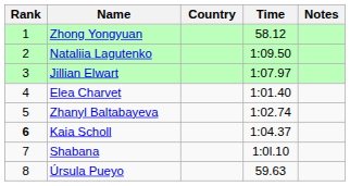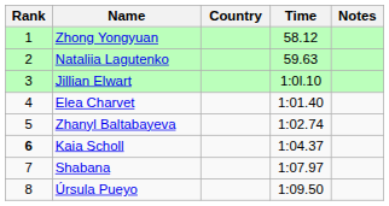 <table class="wikitable" style="text-align:center;width: 50%">
 <tr>
 <th>Rank</th>
 <th>Name</th>
 <th>Country</th>
 <th>Time</th>
 <th>Notes</th>
 </tr>
 <tr bgcolor=bbffbb>
 <td>1</td>
 <td align="left"><a href='#'>Zhong Yongyuan</a></td>
 <td align="left"></td>
 <td>58.12</td>
 <td></td>
 </tr>
 <tr bgcolor=bbffbb>
 <td>2</td>
 <td align="left"><a href='#'>Nataliia Lagutenko</a></td>
 <td align="left"></td>
-<td>1:09.50</td>
+<td>59.63</td>
 <td></td>
 </tr>
 <tr bgcolor=bbffbb>
 <td>3</td>
 <td align="left"><a href='#'>Jillian Elwart</a></td>
 <td align="left"></td>
-<td>1:07.97</td>
+<td>1:0l.10</td>
 <td></td>
 </tr>
 <tr>
 <td>4</td>
 <td align="left"><a href='#'>Elea Charvet</a></td>
 <td align="left"></td>
 <td>1:01.40</td>
 <td></td>
 </tr>
 <tr>
 <td>5</td>
 <td align="left"><a href='#'>Zhanyl Baltabayeva</a></td>
 <td align="left"></td>
 <td>1:02.74</td>
 <td></td>
 </tr>
 <tr>
 <td><strong>6</strong></td>
 <td align="left"><a href='#'>Kaia Scholl</a></td>
 <td align="left"></td>
 <td>1:04.37</td>
 <td></td>
 </tr>
 <tr>
 <td>7</td>
 <td align="left"><a href='#'>Shabana</a></td>
 <td align="left"></td>
-<td>1:0l.10</td>
+<td>1:07.97</td>
 <td></td>
 </tr>
 <tr>
 <td>8</td>
 <td align="left"><a href='#'>Úrsula Pueyo</a></td>
 <td align="left"></td>
-<td>59.63</td>
+<td>1:09.50</td>
 <td></td>
 </tr>
 </table>
